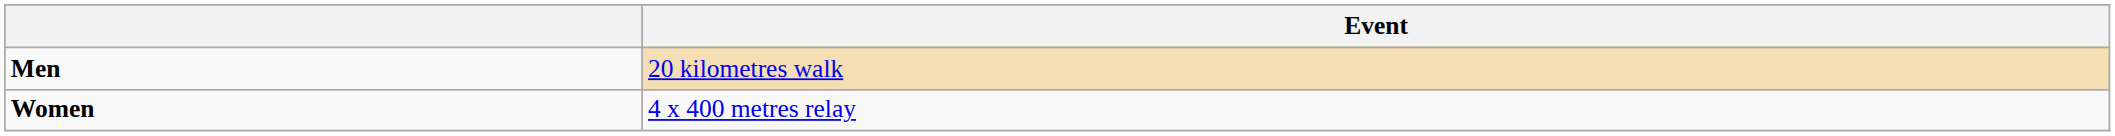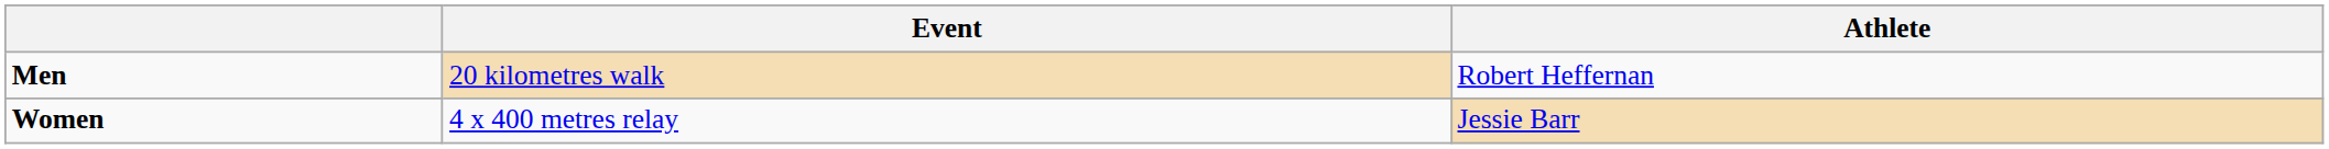 <table class=wikitable style="font-size:90%" width=60%>
 <tr>
 <th></th>
 <th>Event</th>
+<th>Athlete</th>
 </tr>
 <tr>
 <td><strong>Men</strong></td>
 <td bgcolor="wheat"><a href='#'>20 kilometres walk</a></td>
+<td><a href='#'>Robert Heffernan</a></td>
 </tr>
 <tr>
 <td><strong>Women</strong></td>
 <td><a href='#'>4 x 400 metres relay</a></td>
+<td bgcolor="wheat"><a href='#'>Jessie Barr</a></td>
 </tr>
 </table>
